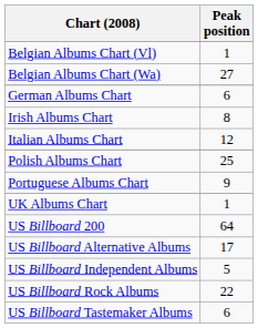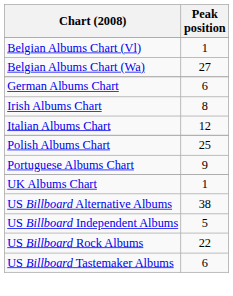 <table class="wikitable sortable">
 <tr>
 <th>Chart (2008)</th>
 <th>Peak<br>position</th>
 </tr>
 <tr>
 </tr>
 <tr>
 </tr>
 <tr>
 <td><a href='#'>Belgian Albums Chart (Vl)</a></td>
 <td style="text-align:center;">1</td>
 </tr>
 <tr>
 <td><a href='#'>Belgian Albums Chart (Wa)</a></td>
 <td style="text-align:center;">27</td>
 </tr>
 <tr>
 </tr>
 <tr>
 </tr>
 <tr>
 </tr>
 <tr>
 </tr>
 <tr>
 <td><a href='#'>German Albums Chart</a></td>
 <td style="text-align:center;">6</td>
 </tr>
 <tr>
 <td><a href='#'>Irish Albums Chart</a></td>
 <td style="text-align:center;">8</td>
 </tr>
 <tr>
 <td><a href='#'>Italian Albums Chart</a></td>
 <td style="text-align:center;">12</td>
 </tr>
 <tr>
 </tr>
 <tr>
 </tr>
 <tr>
 <td><a href='#'>Polish Albums Chart</a></td>
 <td style="text-align:center;">25</td>
 </tr>
 <tr>
 <td><a href='#'>Portuguese Albums Chart</a></td>
 <td style="text-align:center;">9</td>
 </tr>
 <tr>
 </tr>
 <tr>
 </tr>
 <tr>
 </tr>
 <tr>
 <td><a href='#'>UK Albums Chart</a></td>
 <td style="text-align:center;">1</td>
 </tr>
 <tr>
-<td><a href='#'>US <em>Billboard</em> 200</a></td>
-<td style="text-align:center;">64</td>
-</tr>
-<tr>
 <td><a href='#'>US <em>Billboard</em> Alternative Albums</a></td>
-<td style="text-align:center;">17</td>
+<td style="text-align:center;">38</td>
 </tr>
 <tr>
 <td><a href='#'>US <em>Billboard</em> Independent Albums</a></td>
 <td style="text-align:center;">5</td>
 </tr>
 <tr>
 <td><a href='#'>US <em>Billboard</em> Rock Albums</a></td>
 <td style="text-align:center;">22</td>
 </tr>
 <tr>
 <td><a href='#'>US <em>Billboard</em> Tastemaker Albums</a></td>
 <td style="text-align:center;">6</td>
 </tr>
 </table>
